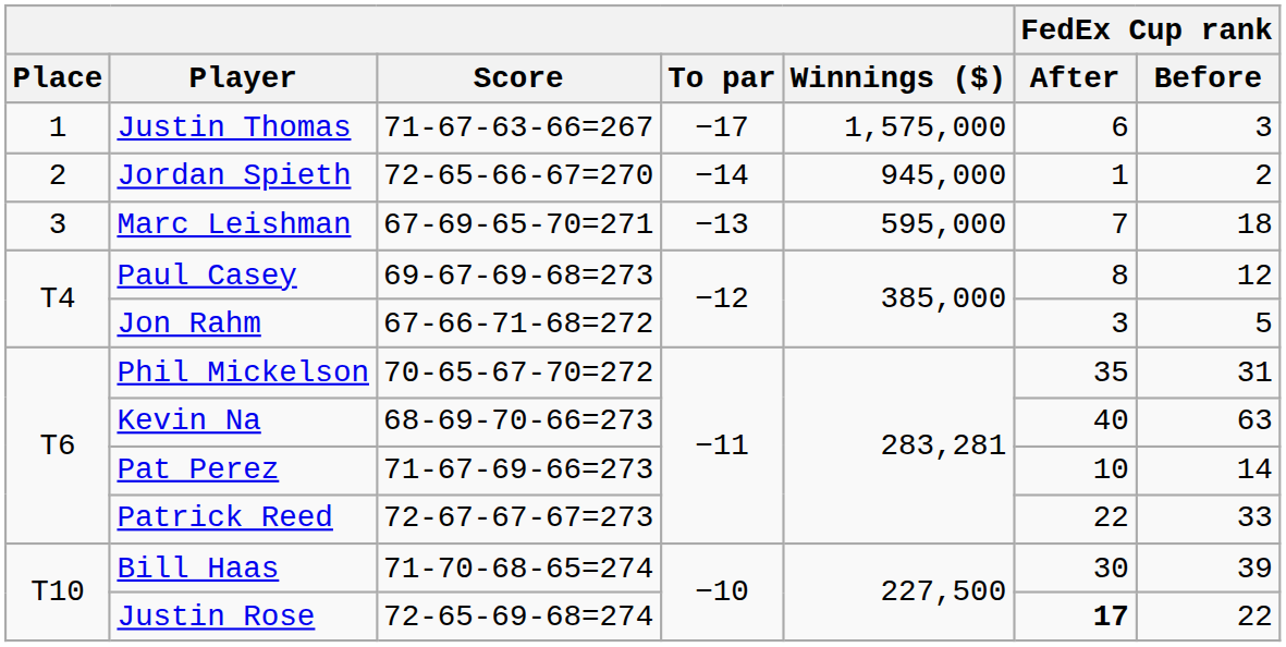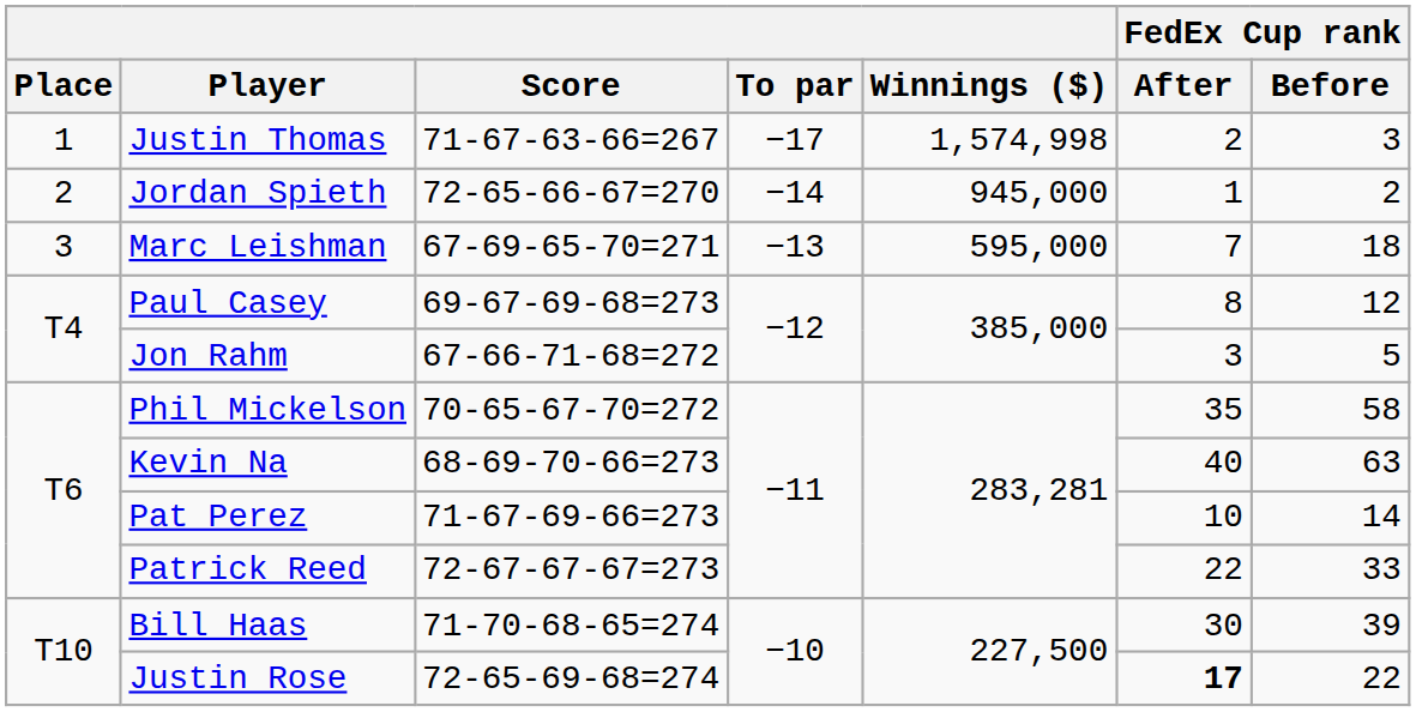 <table class=wikitable>
 <tr>
 <th colspan=5></th>
 <th colspan=2>FedEx Cup rank</th>
 </tr>
 <tr>
 <th>Place</th>
 <th>Player</th>
 <th>Score</th>
 <th>To par</th>
 <th>Winnings ($)</th>
 <th>After</th>
 <th>Before</th>
 </tr>
 <tr>
 <td align=center>1</td>
 <td> <a href='#'>Justin Thomas</a></td>
 <td>71-67-63-66=267</td>
 <td align=center>−17</td>
-<td align=right>1,575,000</td>
-<td align=right>6</td>
+<td align=right>1,574,998</td>
+<td align=right>2</td>
 <td align=right>3</td>
 </tr>
 <tr>
 <td align=center>2</td>
 <td> <a href='#'>Jordan Spieth</a></td>
 <td>72-65-66-67=270</td>
 <td align=center>−14</td>
 <td align=right>945,000</td>
 <td align=right>1</td>
 <td align=right>2</td>
 </tr>
 <tr>
 <td align=center>3</td>
 <td> <a href='#'>Marc Leishman</a></td>
 <td>67-69-65-70=271</td>
 <td align=center>−13</td>
 <td align=right>595,000</td>
 <td align=right>7</td>
 <td align=right>18</td>
 </tr>
 <tr>
 <td rowspan=2 align=center>T4</td>
 <td> <a href='#'>Paul Casey</a></td>
 <td>69-67-69-68=273</td>
 <td rowspan=2 align=center>−12</td>
 <td rowspan=2 align=right>385,000</td>
 <td align=right>8</td>
 <td align=right>12</td>
 </tr>
 <tr>
 <td> <a href='#'>Jon Rahm</a></td>
 <td>67-66-71-68=272</td>
 <td align=right>3</td>
 <td align=right>5</td>
 </tr>
 <tr>
 <td rowspan=4 align=center>T6</td>
 <td> <a href='#'>Phil Mickelson</a></td>
 <td>70-65-67-70=272</td>
 <td rowspan=4 align=center>−11</td>
 <td rowspan=4 align=right>283,281</td>
 <td align=right>35</td>
-<td align=right>31</td>
+<td align=right>58</td>
 </tr>
 <tr>
 <td> <a href='#'>Kevin Na</a></td>
 <td>68-69-70-66=273</td>
 <td align=right>40</td>
 <td align=right>63</td>
 </tr>
 <tr>
 <td> <a href='#'>Pat Perez</a></td>
 <td>71-67-69-66=273</td>
 <td align=right>10</td>
 <td align=right>14</td>
 </tr>
 <tr>
 <td> <a href='#'>Patrick Reed</a></td>
 <td>72-67-67-67=273</td>
 <td align=right>22</td>
 <td align=right>33</td>
 </tr>
 <tr>
 <td rowspan=2 align=center>T10</td>
 <td> <a href='#'>Bill Haas</a></td>
 <td>71-70-68-65=274</td>
 <td rowspan=2 align=center>−10</td>
 <td rowspan=2 align=right>227,500</td>
 <td align=right>30</td>
 <td align=right>39</td>
 </tr>
 <tr>
 <td> <a href='#'>Justin Rose</a></td>
 <td>72-65-69-68=274</td>
 <td align=right><strong>17</strong></td>
 <td align=right>22</td>
 </tr>
 </table>
